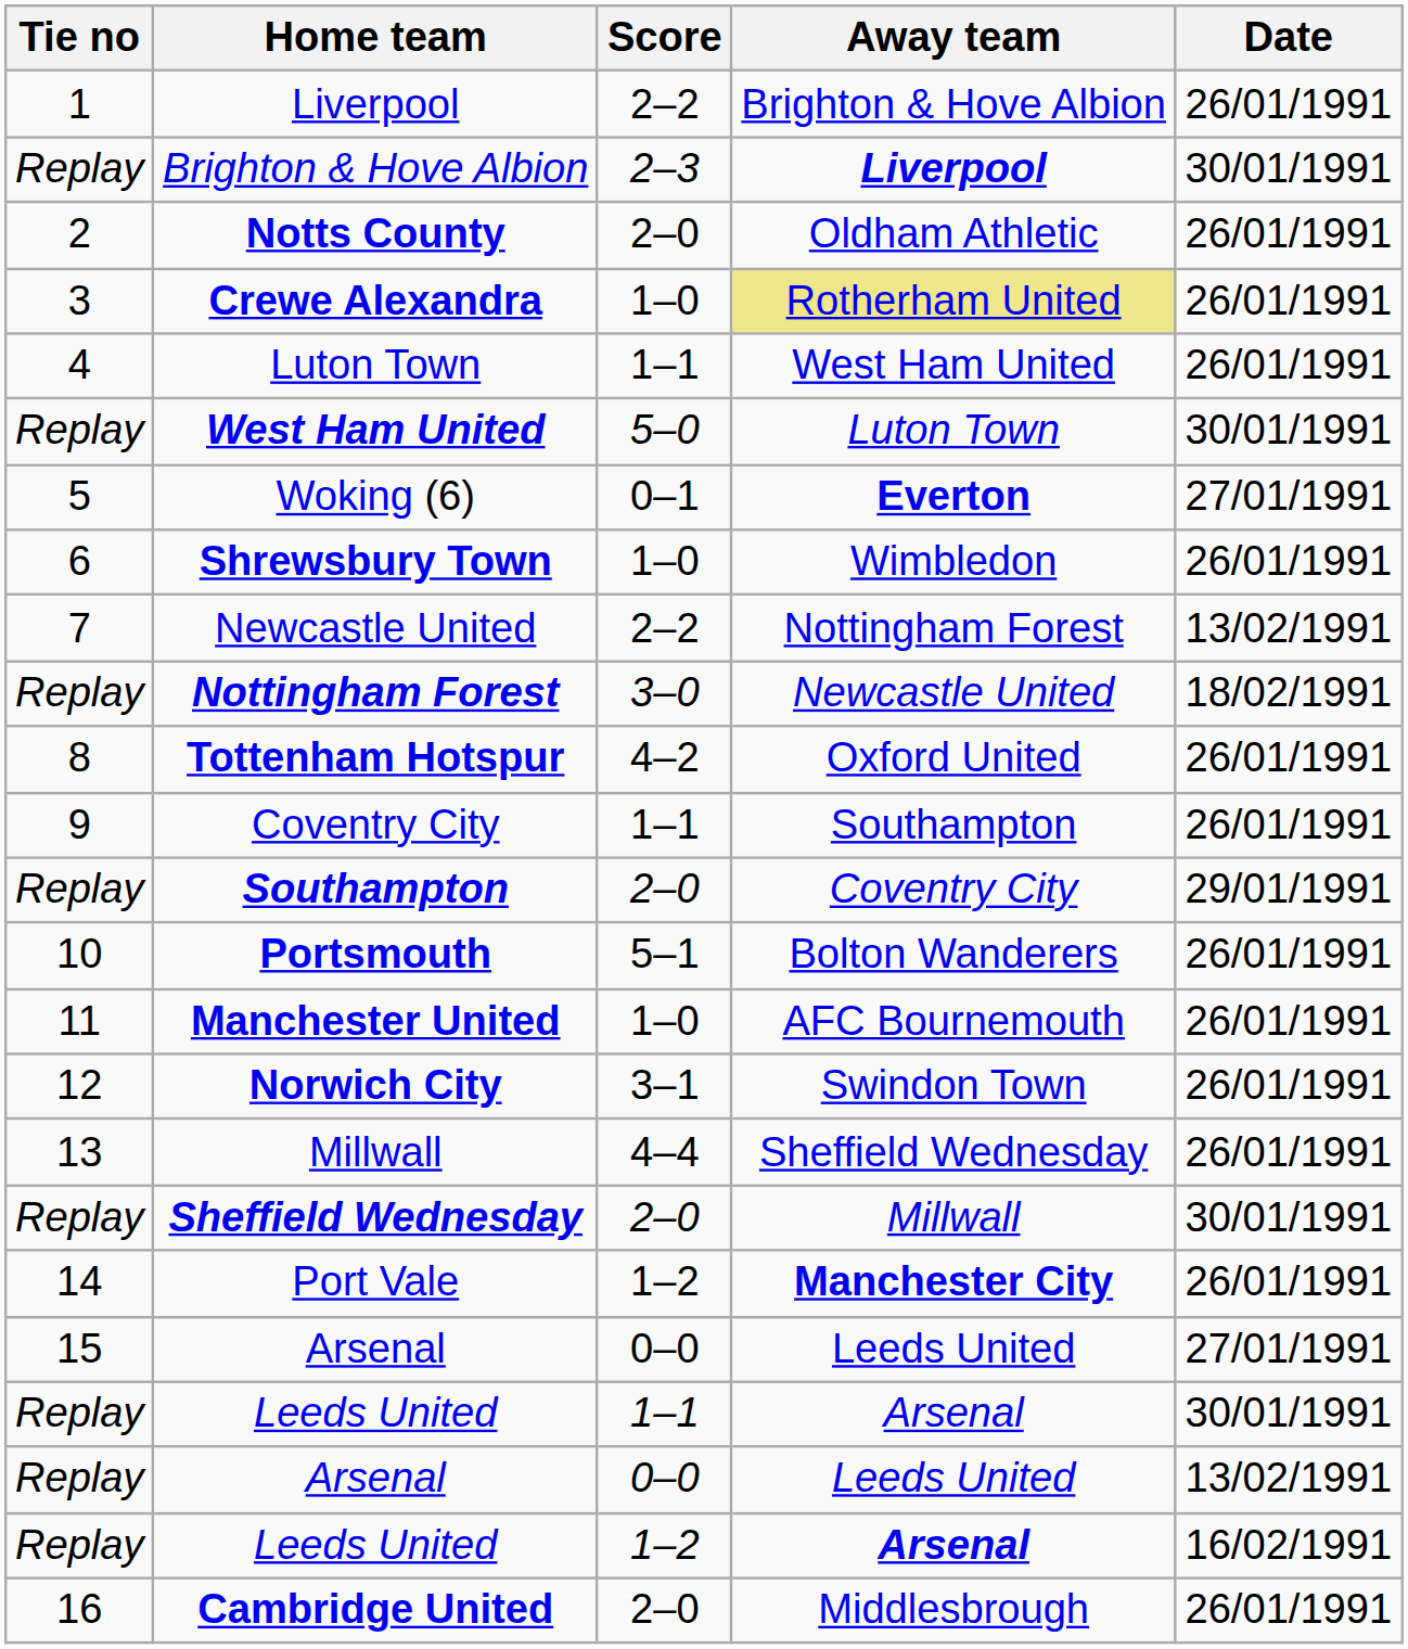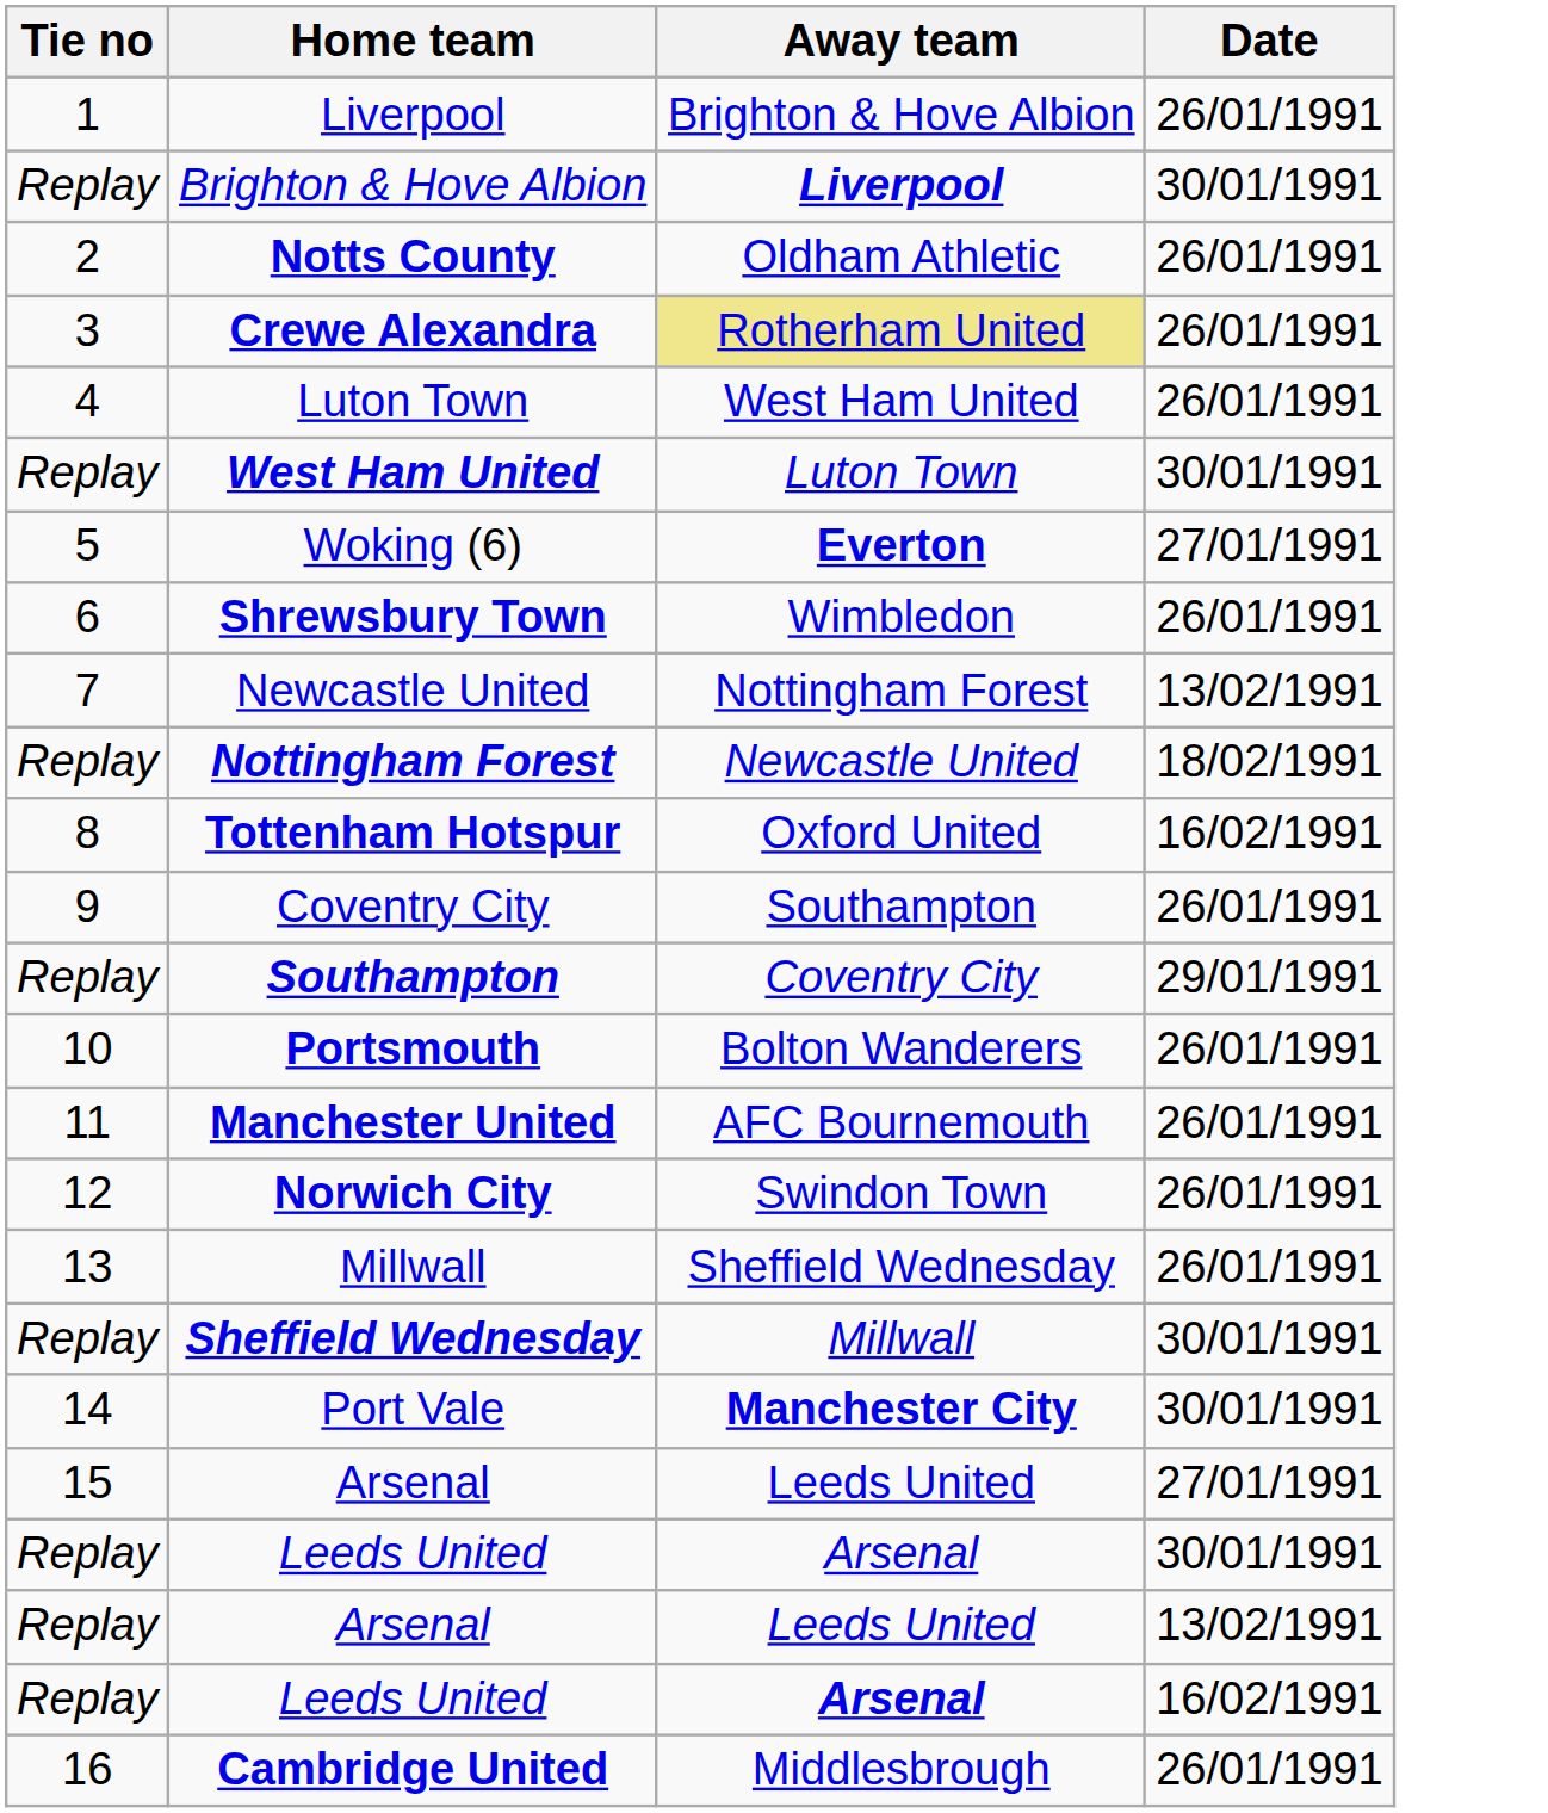 <table class="wikitable" style="text-align: center">
 <tr>
 <th>Tie no</th>
 <th>Home team</th>
-<th>Score</th>
 <th>Away team</th>
 <th>Date</th>
 </tr>
 <tr>
 <td>1</td>
 <td><a href='#'>Liverpool</a></td>
-<td>2–2</td>
 <td><a href='#'>Brighton & Hove Albion</a></td>
 <td>26/01/1991</td>
 </tr>
 <tr>
 <td><em>Replay</em></td>
 <td><em><a href='#'>Brighton & Hove Albion</a></em></td>
-<td><em>2–3</em></td>
 <td><strong><em><a href='#'>Liverpool</a></em></strong></td>
 <td>30/01/1991</td>
 </tr>
 <tr>
 <td>2</td>
 <td><strong><a href='#'>Notts County</a></strong></td>
-<td>2–0</td>
 <td><a href='#'>Oldham Athletic</a></td>
 <td>26/01/1991</td>
 </tr>
 <tr>
 <td>3</td>
 <td><strong><a href='#'>Crewe Alexandra</a></strong></td>
-<td>1–0</td>
 <td style="background: khaki;"><a href='#'>Rotherham United</a></td>
 <td>26/01/1991</td>
 </tr>
 <tr>
 <td>4</td>
 <td><a href='#'>Luton Town</a></td>
-<td>1–1</td>
 <td><a href='#'>West Ham United</a></td>
 <td>26/01/1991</td>
 </tr>
 <tr>
 <td><em>Replay</em></td>
 <td><strong><em><a href='#'>West Ham United</a></em></strong></td>
-<td><em>5–0</em></td>
 <td><em><a href='#'>Luton Town</a></em></td>
 <td>30/01/1991</td>
 </tr>
 <tr>
 <td>5</td>
 <td><a href='#'>Woking</a> (6)</td>
-<td>0–1</td>
 <td><strong><a href='#'>Everton</a></strong></td>
 <td>27/01/1991</td>
 </tr>
 <tr>
 <td>6</td>
 <td><strong><a href='#'>Shrewsbury Town</a></strong></td>
-<td>1–0</td>
 <td><a href='#'>Wimbledon</a></td>
 <td>26/01/1991</td>
 </tr>
 <tr>
 <td>7</td>
 <td><a href='#'>Newcastle United</a></td>
-<td>2–2</td>
 <td><a href='#'>Nottingham Forest</a></td>
 <td>13/02/1991</td>
 </tr>
 <tr>
 <td><em>Replay</em></td>
 <td><strong><em><a href='#'>Nottingham Forest</a></em></strong></td>
-<td><em>3–0</em></td>
 <td><em><a href='#'>Newcastle United</a></em></td>
 <td>18/02/1991</td>
 </tr>
 <tr>
 <td>8</td>
 <td><strong><a href='#'>Tottenham Hotspur</a></strong></td>
-<td>4–2</td>
 <td><a href='#'>Oxford United</a></td>
-<td>26/01/1991</td>
+<td>16/02/1991</td>
 </tr>
 <tr>
 <td>9</td>
 <td><a href='#'>Coventry City</a></td>
-<td>1–1</td>
 <td><a href='#'>Southampton</a></td>
 <td>26/01/1991</td>
 </tr>
 <tr>
 <td><em>Replay</em></td>
 <td><strong><em><a href='#'>Southampton</a></em></strong></td>
-<td><em>2–0</em></td>
 <td><em><a href='#'>Coventry City</a></em></td>
 <td>29/01/1991</td>
 </tr>
 <tr>
 <td>10</td>
 <td><strong><a href='#'>Portsmouth</a></strong></td>
-<td>5–1</td>
 <td><a href='#'>Bolton Wanderers</a></td>
 <td>26/01/1991</td>
 </tr>
 <tr>
 <td>11</td>
 <td><strong><a href='#'>Manchester United</a></strong></td>
-<td>1–0</td>
 <td><a href='#'>AFC Bournemouth</a></td>
 <td>26/01/1991</td>
 </tr>
 <tr>
 <td>12</td>
 <td><strong><a href='#'>Norwich City</a></strong></td>
-<td>3–1</td>
 <td><a href='#'>Swindon Town</a></td>
 <td>26/01/1991</td>
 </tr>
 <tr>
 <td>13</td>
 <td><a href='#'>Millwall</a></td>
-<td>4–4</td>
 <td><a href='#'>Sheffield Wednesday</a></td>
 <td>26/01/1991</td>
 </tr>
 <tr>
 <td><em>Replay</em></td>
 <td><strong><em><a href='#'>Sheffield Wednesday</a></em></strong></td>
-<td><em>2–0</em></td>
 <td><em><a href='#'>Millwall</a></em></td>
 <td>30/01/1991</td>
 </tr>
 <tr>
 <td>14</td>
 <td><a href='#'>Port Vale</a></td>
-<td>1–2</td>
 <td><strong><a href='#'>Manchester City</a></strong></td>
-<td>26/01/1991</td>
+<td>30/01/1991</td>
 </tr>
 <tr>
 <td>15</td>
 <td><a href='#'>Arsenal</a></td>
-<td>0–0</td>
 <td><a href='#'>Leeds United</a></td>
 <td>27/01/1991</td>
 </tr>
 <tr>
 <td><em>Replay</em></td>
 <td><em><a href='#'>Leeds United</a></em></td>
-<td><em>1–1</em></td>
 <td><em><a href='#'>Arsenal</a></em></td>
 <td>30/01/1991</td>
 </tr>
 <tr>
 <td><em>Replay</em></td>
 <td><em><a href='#'>Arsenal</a></em></td>
-<td><em>0–0</em></td>
 <td><em><a href='#'>Leeds United</a></em></td>
 <td>13/02/1991</td>
 </tr>
 <tr>
 <td><em>Replay</em></td>
 <td><em><a href='#'>Leeds United</a></em></td>
-<td><em>1–2</em></td>
 <td><strong><em><a href='#'>Arsenal</a></em></strong></td>
 <td>16/02/1991</td>
 </tr>
 <tr>
 <td>16</td>
 <td><strong><a href='#'>Cambridge United</a></strong></td>
-<td>2–0</td>
 <td><a href='#'>Middlesbrough</a></td>
 <td>26/01/1991</td>
 </tr>
 </table>
